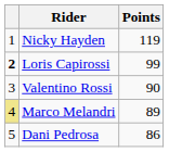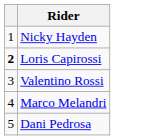 <table class="wikitable" style="font-size: 95%;">
 <tr>
 <th></th>
 <th>Rider</th>
-<th>Points</th>
 </tr>
 <tr>
 <td align=center>1</td>
 <td> <a href='#'>Nicky Hayden</a></td>
-<td align=right>119</td>
 </tr>
 <tr>
 <td align=center><strong>2</strong></td>
 <td> <a href='#'>Loris Capirossi</a></td>
-<td align=right>99</td>
 </tr>
 <tr>
 <td align=center>3</td>
 <td> <a href='#'>Valentino Rossi</a></td>
-<td align=right>90</td>
 </tr>
 <tr>
-<td align=center style="background: khaki;">4</td>
+<td align=center>4</td>
 <td> <a href='#'>Marco Melandri</a></td>
-<td align=right>89</td>
 </tr>
 <tr>
 <td align=center>5</td>
 <td> <a href='#'>Dani Pedrosa</a></td>
-<td align=right>86</td>
 </tr>
 </table>
